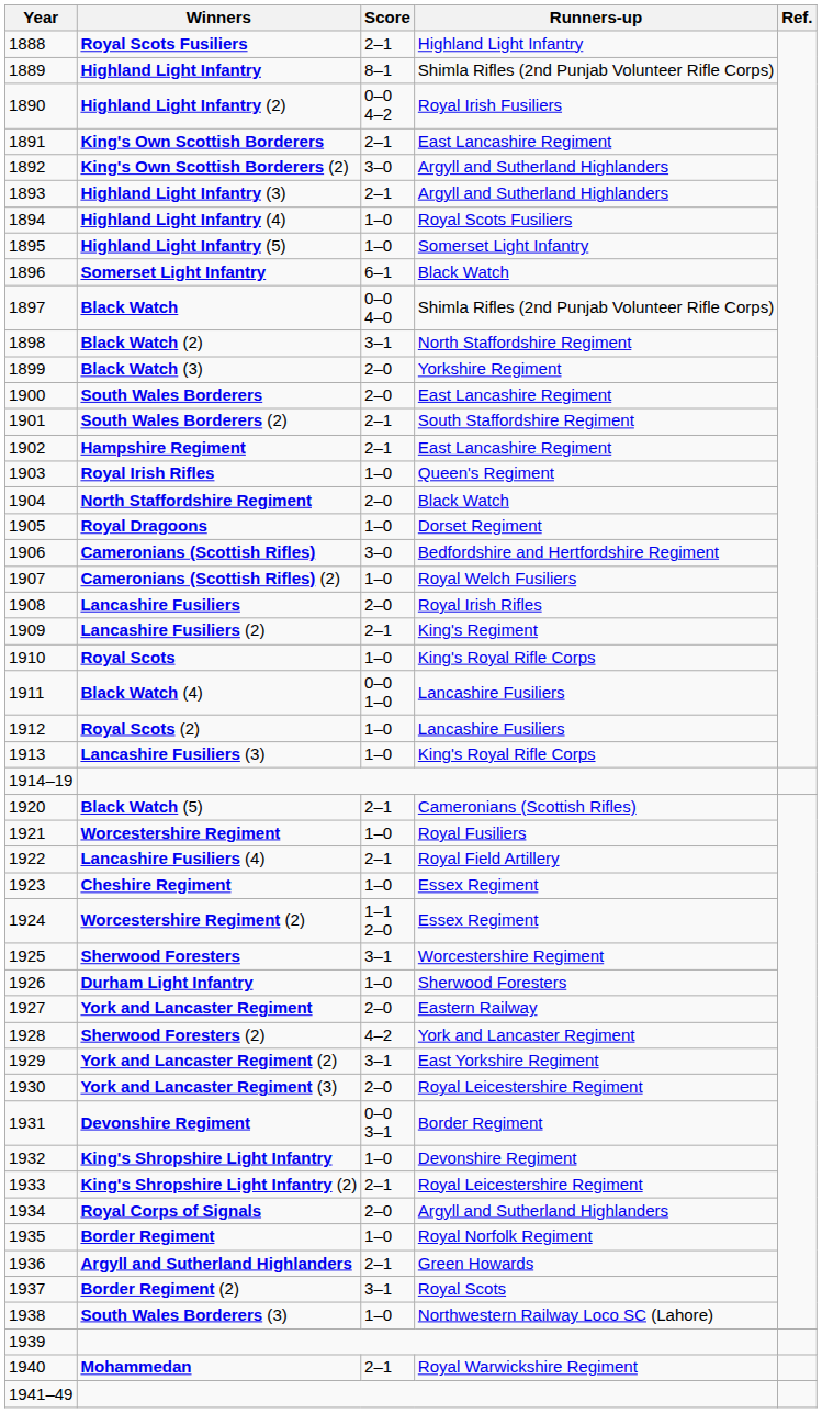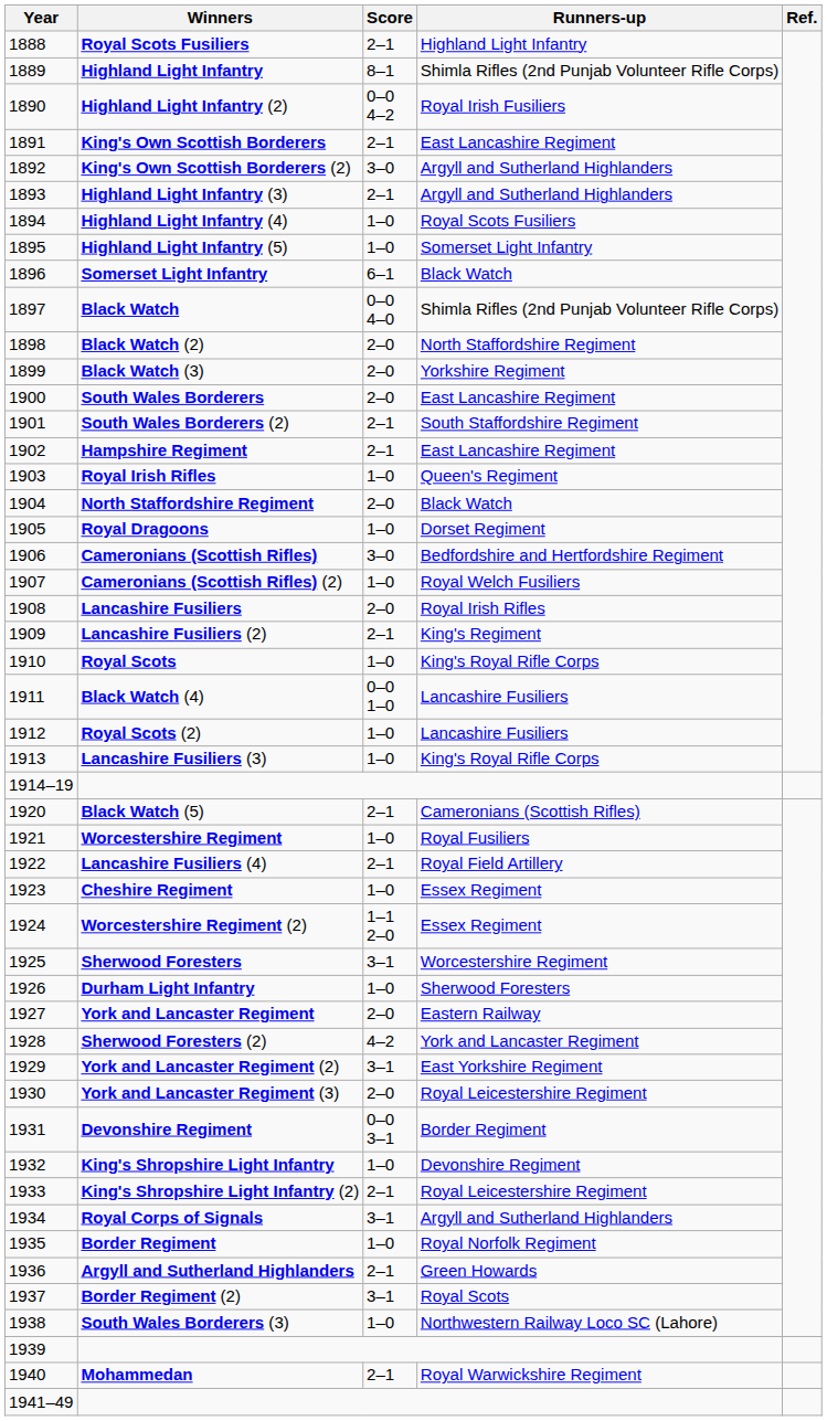 <table class="wikitable sortable" style="text-align: left;">
 <tr>
 <th>Year</th>
 <th>Winners</th>
 <th>Score</th>
 <th>Runners-up</th>
 <th>Ref.</th>
 </tr>
 <tr>
 <td>1888</td>
 <td> <strong><a href='#'>Royal Scots Fusiliers</a></strong></td>
 <td>2–1</td>
 <td> <a href='#'>Highland Light Infantry</a></td>
 <td rowspan="26"></td>
 </tr>
 <tr>
 <td>1889</td>
 <td> <strong><a href='#'>Highland Light Infantry</a></strong></td>
 <td>8–1</td>
 <td> Shimla Rifles (2nd Punjab Volunteer Rifle Corps)</td>
 </tr>
 <tr>
 <td>1890</td>
 <td> <strong><a href='#'>Highland Light Infantry</a></strong> (2)</td>
 <td>0–0 <br>4–2</td>
 <td> <a href='#'>Royal Irish Fusiliers</a></td>
 </tr>
 <tr>
 <td>1891</td>
 <td> <strong><a href='#'>King's Own Scottish Borderers</a></strong></td>
 <td>2–1</td>
 <td> <a href='#'>East Lancashire Regiment</a></td>
 </tr>
 <tr>
 <td>1892</td>
 <td> <strong><a href='#'>King's Own Scottish Borderers</a></strong> (2)</td>
 <td>3–0</td>
 <td> <a href='#'>Argyll and Sutherland Highlanders</a></td>
 </tr>
 <tr>
 <td>1893</td>
 <td> <strong><a href='#'>Highland Light Infantry</a></strong> (3)</td>
 <td>2–1</td>
 <td> <a href='#'>Argyll and Sutherland Highlanders</a></td>
 </tr>
 <tr>
 <td>1894</td>
 <td> <strong><a href='#'>Highland Light Infantry</a></strong> (4)</td>
 <td>1–0</td>
 <td> <a href='#'>Royal Scots Fusiliers</a></td>
 </tr>
 <tr>
 <td>1895</td>
 <td> <strong><a href='#'>Highland Light Infantry</a></strong> (5)</td>
 <td>1–0</td>
 <td> <a href='#'>Somerset Light Infantry</a></td>
 </tr>
 <tr>
 <td>1896</td>
 <td> <strong><a href='#'>Somerset Light Infantry</a></strong></td>
 <td>6–1</td>
 <td> <a href='#'>Black Watch</a></td>
 </tr>
 <tr>
 <td>1897</td>
 <td> <strong><a href='#'>Black Watch</a></strong></td>
 <td>0–0 <br>4–0</td>
 <td> Shimla Rifles (2nd Punjab Volunteer Rifle Corps)</td>
 </tr>
 <tr>
 <td>1898</td>
 <td> <strong><a href='#'>Black Watch</a></strong> (2)</td>
-<td>3–1</td>
+<td>2–0</td>
 <td> <a href='#'>North Staffordshire Regiment</a></td>
 </tr>
 <tr>
 <td>1899</td>
 <td> <strong><a href='#'>Black Watch</a></strong> (3)</td>
 <td>2–0</td>
 <td> <a href='#'>Yorkshire Regiment</a></td>
 </tr>
 <tr>
 <td>1900</td>
 <td> <strong><a href='#'>South Wales Borderers</a></strong></td>
 <td>2–0</td>
 <td> <a href='#'>East Lancashire Regiment</a></td>
 </tr>
 <tr>
 <td>1901</td>
 <td> <strong><a href='#'>South Wales Borderers</a></strong> (2)</td>
 <td>2–1</td>
 <td> <a href='#'>South Staffordshire Regiment</a></td>
 </tr>
 <tr>
 <td>1902</td>
 <td> <strong><a href='#'>Hampshire Regiment</a></strong></td>
 <td>2–1</td>
 <td> <a href='#'>East Lancashire Regiment</a></td>
 </tr>
 <tr>
 <td>1903</td>
 <td> <strong><a href='#'>Royal Irish Rifles</a></strong></td>
 <td>1–0</td>
 <td> <a href='#'>Queen's Regiment</a></td>
 </tr>
 <tr>
 <td>1904</td>
 <td> <strong><a href='#'>North Staffordshire Regiment</a></strong></td>
 <td>2–0</td>
 <td> <a href='#'>Black Watch</a></td>
 </tr>
 <tr>
 <td>1905</td>
 <td> <strong><a href='#'>Royal Dragoons</a></strong></td>
 <td>1–0</td>
 <td> <a href='#'>Dorset Regiment</a></td>
 </tr>
 <tr>
 <td>1906</td>
 <td> <strong><a href='#'>Cameronians (Scottish Rifles)</a></strong></td>
 <td>3–0</td>
 <td> <a href='#'>Bedfordshire and Hertfordshire Regiment</a></td>
 </tr>
 <tr>
 <td>1907</td>
 <td> <strong><a href='#'>Cameronians (Scottish Rifles)</a></strong> (2)</td>
 <td>1–0 </td>
 <td> <a href='#'>Royal Welch Fusiliers</a></td>
 </tr>
 <tr>
 <td>1908</td>
 <td> <strong><a href='#'>Lancashire Fusiliers</a></strong></td>
 <td>2–0</td>
 <td> <a href='#'>Royal Irish Rifles</a></td>
 </tr>
 <tr>
 <td>1909</td>
 <td> <strong><a href='#'>Lancashire Fusiliers</a></strong> (2)</td>
 <td>2–1</td>
 <td> <a href='#'>King's Regiment</a></td>
 </tr>
 <tr>
 <td>1910</td>
 <td> <strong><a href='#'>Royal Scots</a></strong></td>
 <td>1–0</td>
 <td> <a href='#'>King's Royal Rifle Corps</a></td>
 </tr>
 <tr>
 <td>1911</td>
 <td> <strong><a href='#'>Black Watch</a></strong> (4)</td>
 <td>0–0 <br>1–0</td>
 <td> <a href='#'>Lancashire Fusiliers</a></td>
 </tr>
 <tr>
 <td>1912</td>
 <td> <strong><a href='#'>Royal Scots</a></strong> (2)</td>
 <td>1–0</td>
 <td> <a href='#'>Lancashire Fusiliers</a></td>
 </tr>
 <tr>
 <td>1913</td>
 <td> <strong><a href='#'>Lancashire Fusiliers</a></strong> (3)</td>
 <td>1–0</td>
 <td> <a href='#'>King's Royal Rifle Corps</a></td>
 </tr>
 <tr>
 <td>1914–19</td>
 <td colspan="3" style="text-align:center;"></td>
 <td></td>
 </tr>
 <tr>
 <td>1920</td>
 <td> <strong><a href='#'>Black Watch</a></strong> (5)</td>
 <td>2–1</td>
 <td> <a href='#'>Cameronians (Scottish Rifles)</a></td>
 <td rowspan="19"></td>
 </tr>
 <tr>
 <td>1921</td>
 <td> <strong><a href='#'>Worcestershire Regiment</a></strong></td>
 <td>1–0</td>
 <td> <a href='#'>Royal Fusiliers</a></td>
 </tr>
 <tr>
 <td>1922</td>
 <td> <strong><a href='#'>Lancashire Fusiliers</a></strong> (4)</td>
 <td>2–1</td>
 <td> <a href='#'>Royal Field Artillery</a></td>
 </tr>
 <tr>
 <td>1923</td>
 <td> <strong><a href='#'>Cheshire Regiment</a></strong></td>
 <td>1–0</td>
 <td> <a href='#'>Essex Regiment</a></td>
 </tr>
 <tr>
 <td>1924</td>
 <td> <strong><a href='#'>Worcestershire Regiment</a></strong> (2)</td>
 <td>1–1 <br>2–0</td>
 <td> <a href='#'>Essex Regiment</a></td>
 </tr>
 <tr>
 <td>1925</td>
 <td> <strong><a href='#'>Sherwood Foresters</a></strong></td>
 <td>3–1</td>
 <td> <a href='#'>Worcestershire Regiment</a></td>
 </tr>
 <tr>
 <td>1926</td>
 <td> <strong><a href='#'>Durham Light Infantry</a></strong></td>
 <td>1–0</td>
 <td> <a href='#'>Sherwood Foresters</a></td>
 </tr>
 <tr>
 <td>1927</td>
 <td> <strong><a href='#'>York and Lancaster Regiment</a></strong></td>
 <td>2–0</td>
 <td> <a href='#'>Eastern Railway</a></td>
 </tr>
 <tr>
 <td>1928</td>
 <td> <strong><a href='#'>Sherwood Foresters</a></strong> (2)</td>
 <td>4–2</td>
 <td> <a href='#'>York and Lancaster Regiment</a></td>
 </tr>
 <tr>
 <td>1929</td>
 <td> <strong><a href='#'>York and Lancaster Regiment</a></strong> (2)</td>
 <td>3–1</td>
 <td> <a href='#'>East Yorkshire Regiment</a></td>
 </tr>
 <tr>
 <td>1930</td>
 <td> <strong><a href='#'>York and Lancaster Regiment</a></strong> (3)</td>
 <td>2–0</td>
 <td> <a href='#'>Royal Leicestershire Regiment</a></td>
 </tr>
 <tr>
 <td>1931</td>
 <td> <strong><a href='#'>Devonshire Regiment</a></strong></td>
 <td>0–0 <br>3–1</td>
 <td> <a href='#'>Border Regiment</a></td>
 </tr>
 <tr>
 <td>1932</td>
 <td> <strong><a href='#'>King's Shropshire Light Infantry</a></strong></td>
 <td>1–0</td>
 <td> <a href='#'>Devonshire Regiment</a></td>
 </tr>
 <tr>
 <td>1933</td>
 <td> <strong><a href='#'>King's Shropshire Light Infantry</a></strong> (2)</td>
 <td>2–1</td>
 <td> <a href='#'>Royal Leicestershire Regiment</a></td>
 </tr>
 <tr>
 <td>1934</td>
 <td> <strong><a href='#'>Royal Corps of Signals</a></strong></td>
-<td>2–0</td>
+<td>3–1</td>
 <td> <a href='#'>Argyll and Sutherland Highlanders</a></td>
 </tr>
 <tr>
 <td>1935</td>
 <td> <strong><a href='#'>Border Regiment</a></strong></td>
 <td>1–0</td>
 <td> <a href='#'>Royal Norfolk Regiment</a></td>
 </tr>
 <tr>
 <td>1936</td>
 <td> <strong><a href='#'>Argyll and Sutherland Highlanders</a></strong></td>
 <td>2–1</td>
 <td> <a href='#'>Green Howards</a></td>
 </tr>
 <tr>
 <td>1937</td>
 <td> <strong><a href='#'>Border Regiment</a></strong> (2)</td>
 <td>3–1</td>
 <td> <a href='#'>Royal Scots</a></td>
 </tr>
 <tr>
 <td>1938</td>
 <td> <strong><a href='#'>South Wales Borderers</a></strong> (3)</td>
 <td>1–0</td>
 <td> <a href='#'>Northwestern Railway Loco SC</a> (Lahore)</td>
 </tr>
 <tr>
 <td>1939</td>
 <td colspan="3" style="text-align:center;"></td>
 <td></td>
 </tr>
 <tr>
 <td>1940</td>
 <td> <strong><a href='#'>Mohammedan</a></strong></td>
 <td>2–1</td>
 <td> <a href='#'>Royal Warwickshire Regiment</a></td>
 <td></td>
 </tr>
 <tr>
 <td>1941–49</td>
 <td colspan="3" style="text-align:center;"></td>
 <td></td>
 </tr>
 </table>
